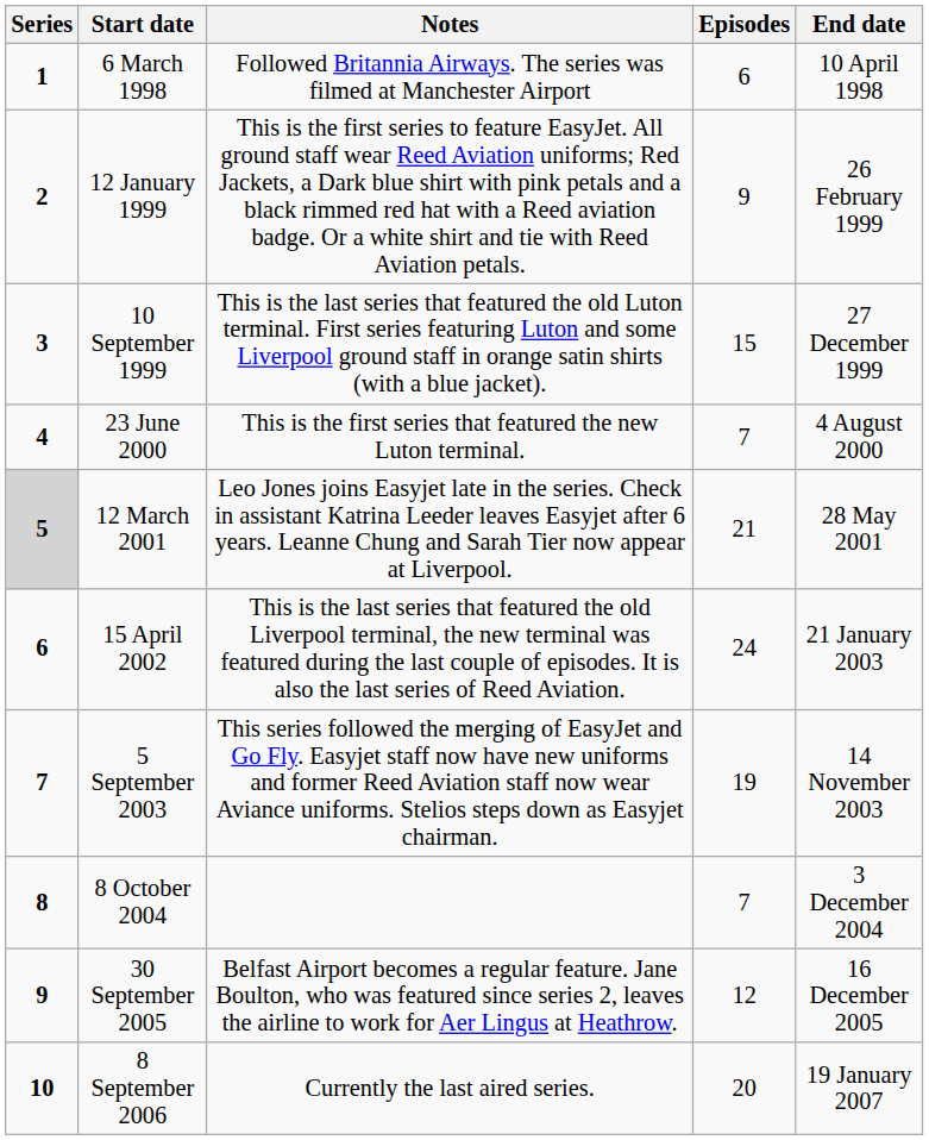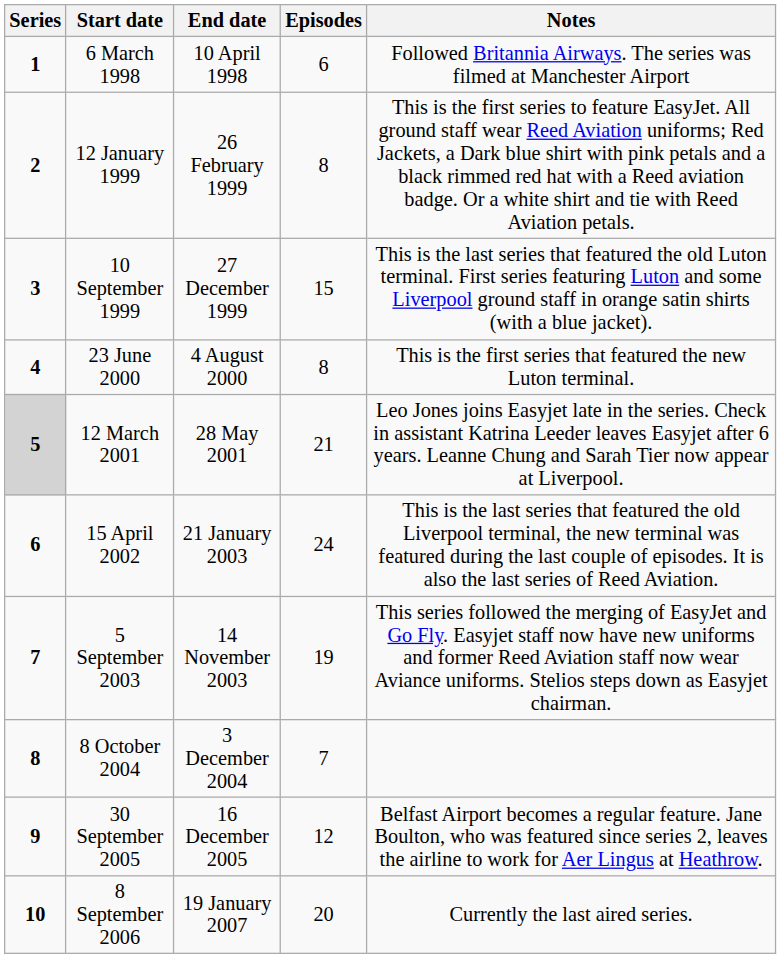 <table class="wikitable" style="text-align:center;">
 <tr>
 <th>Series</th>
 <th>Start date</th>
+<th>End date</th>
+<th>Episodes</th>
 <th>Notes</th>
-<th>Episodes</th>
-<th>End date</th>
 </tr>
 <tr>
 <td><strong>1</strong></td>
 <td>6 March 1998</td>
+<td>10 April 1998</td>
+<td>6</td>
 <td>Followed <a href='#'>Britannia Airways</a>. The series was filmed at Manchester Airport</td>
-<td>6</td>
-<td>10 April 1998</td>
 </tr>
 <tr>
 <td><strong>2</strong></td>
 <td>12 January 1999</td>
+<td>26 February 1999</td>
+<td>8</td>
 <td>This is the first series to feature EasyJet. All ground staff wear <a href='#'>Reed Aviation</a> uniforms; Red Jackets, a Dark blue shirt with pink petals and a black rimmed red hat with a Reed aviation badge. Or a white shirt and tie with Reed Aviation petals.</td>
-<td>9</td>
-<td>26 February 1999</td>
 </tr>
 <tr>
 <td><strong>3</strong></td>
 <td>10 September 1999</td>
+<td>27 December 1999</td>
+<td>15</td>
 <td>This is the last series that featured the old Luton terminal. First series featuring <a href='#'>Luton</a> and some <a href='#'>Liverpool</a> ground staff in orange satin shirts (with a blue jacket).</td>
-<td>15</td>
-<td>27 December 1999</td>
 </tr>
 <tr>
 <td><strong>4</strong></td>
 <td>23 June 2000</td>
+<td>4 August 2000</td>
+<td>8</td>
 <td>This is the first series that featured the new Luton terminal.</td>
-<td>7</td>
-<td>4 August 2000</td>
 </tr>
 <tr>
 <td style="background: lightgrey;"><strong>5</strong></td>
 <td>12 March 2001</td>
+<td>28 May 2001</td>
+<td>21</td>
 <td>Leo Jones joins Easyjet late in the series. Check in assistant Katrina Leeder leaves Easyjet after 6 years. Leanne Chung and Sarah Tier now appear at Liverpool.</td>
-<td>21</td>
-<td>28 May 2001</td>
 </tr>
 <tr>
 <td><strong>6</strong></td>
 <td>15 April 2002</td>
+<td>21 January 2003</td>
+<td>24</td>
 <td>This is the last series that featured the old Liverpool terminal, the new terminal was featured during the last couple of episodes. It is also the last series of Reed Aviation.</td>
-<td>24</td>
-<td>21 January 2003</td>
 </tr>
 <tr>
 <td><strong>7</strong></td>
 <td>5 September 2003</td>
+<td>14 November 2003</td>
+<td>19</td>
 <td>This series followed the merging of EasyJet and <a href='#'>Go Fly</a>. Easyjet staff now have new uniforms and former Reed Aviation staff now wear Aviance uniforms. Stelios steps down as Easyjet chairman.</td>
-<td>19</td>
-<td>14 November 2003</td>
 </tr>
 <tr>
 <td><strong>8</strong></td>
 <td>8 October 2004</td>
+<td>3 December 2004</td>
+<td>7</td>
 <td></td>
-<td>7</td>
-<td>3 December 2004</td>
 </tr>
 <tr>
 <td><strong>9</strong></td>
 <td>30 September 2005</td>
+<td>16 December 2005</td>
+<td>12</td>
 <td>Belfast Airport becomes a regular feature. Jane Boulton, who was featured since series 2, leaves the airline to work for <a href='#'>Aer Lingus</a> at <a href='#'>Heathrow</a>.</td>
-<td>12</td>
-<td>16 December 2005</td>
 </tr>
 <tr>
 <td><strong>10</strong></td>
 <td>8 September 2006</td>
+<td>19 January 2007</td>
+<td>20</td>
 <td>Currently the last aired series.</td>
-<td>20</td>
-<td>19 January 2007</td>
 </tr>
 </table>
